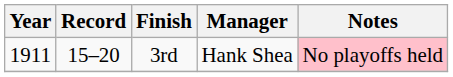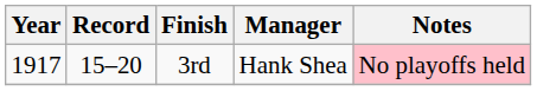 <table class="wikitable" style="text-align:center">
 <tr>
 <th>Year</th>
 <th>Record</th>
 <th>Finish</th>
 <th>Manager</th>
 <th>Notes</th>
 </tr>
 <tr>
-<td>1911</td>
+<td>1917</td>
 <td>15–20</td>
 <td>3rd</td>
 <td>Hank Shea</td>
 <td style="background: pink;">No playoffs held</td>
 </tr>
 <tr>
 </tr>
 </table>
